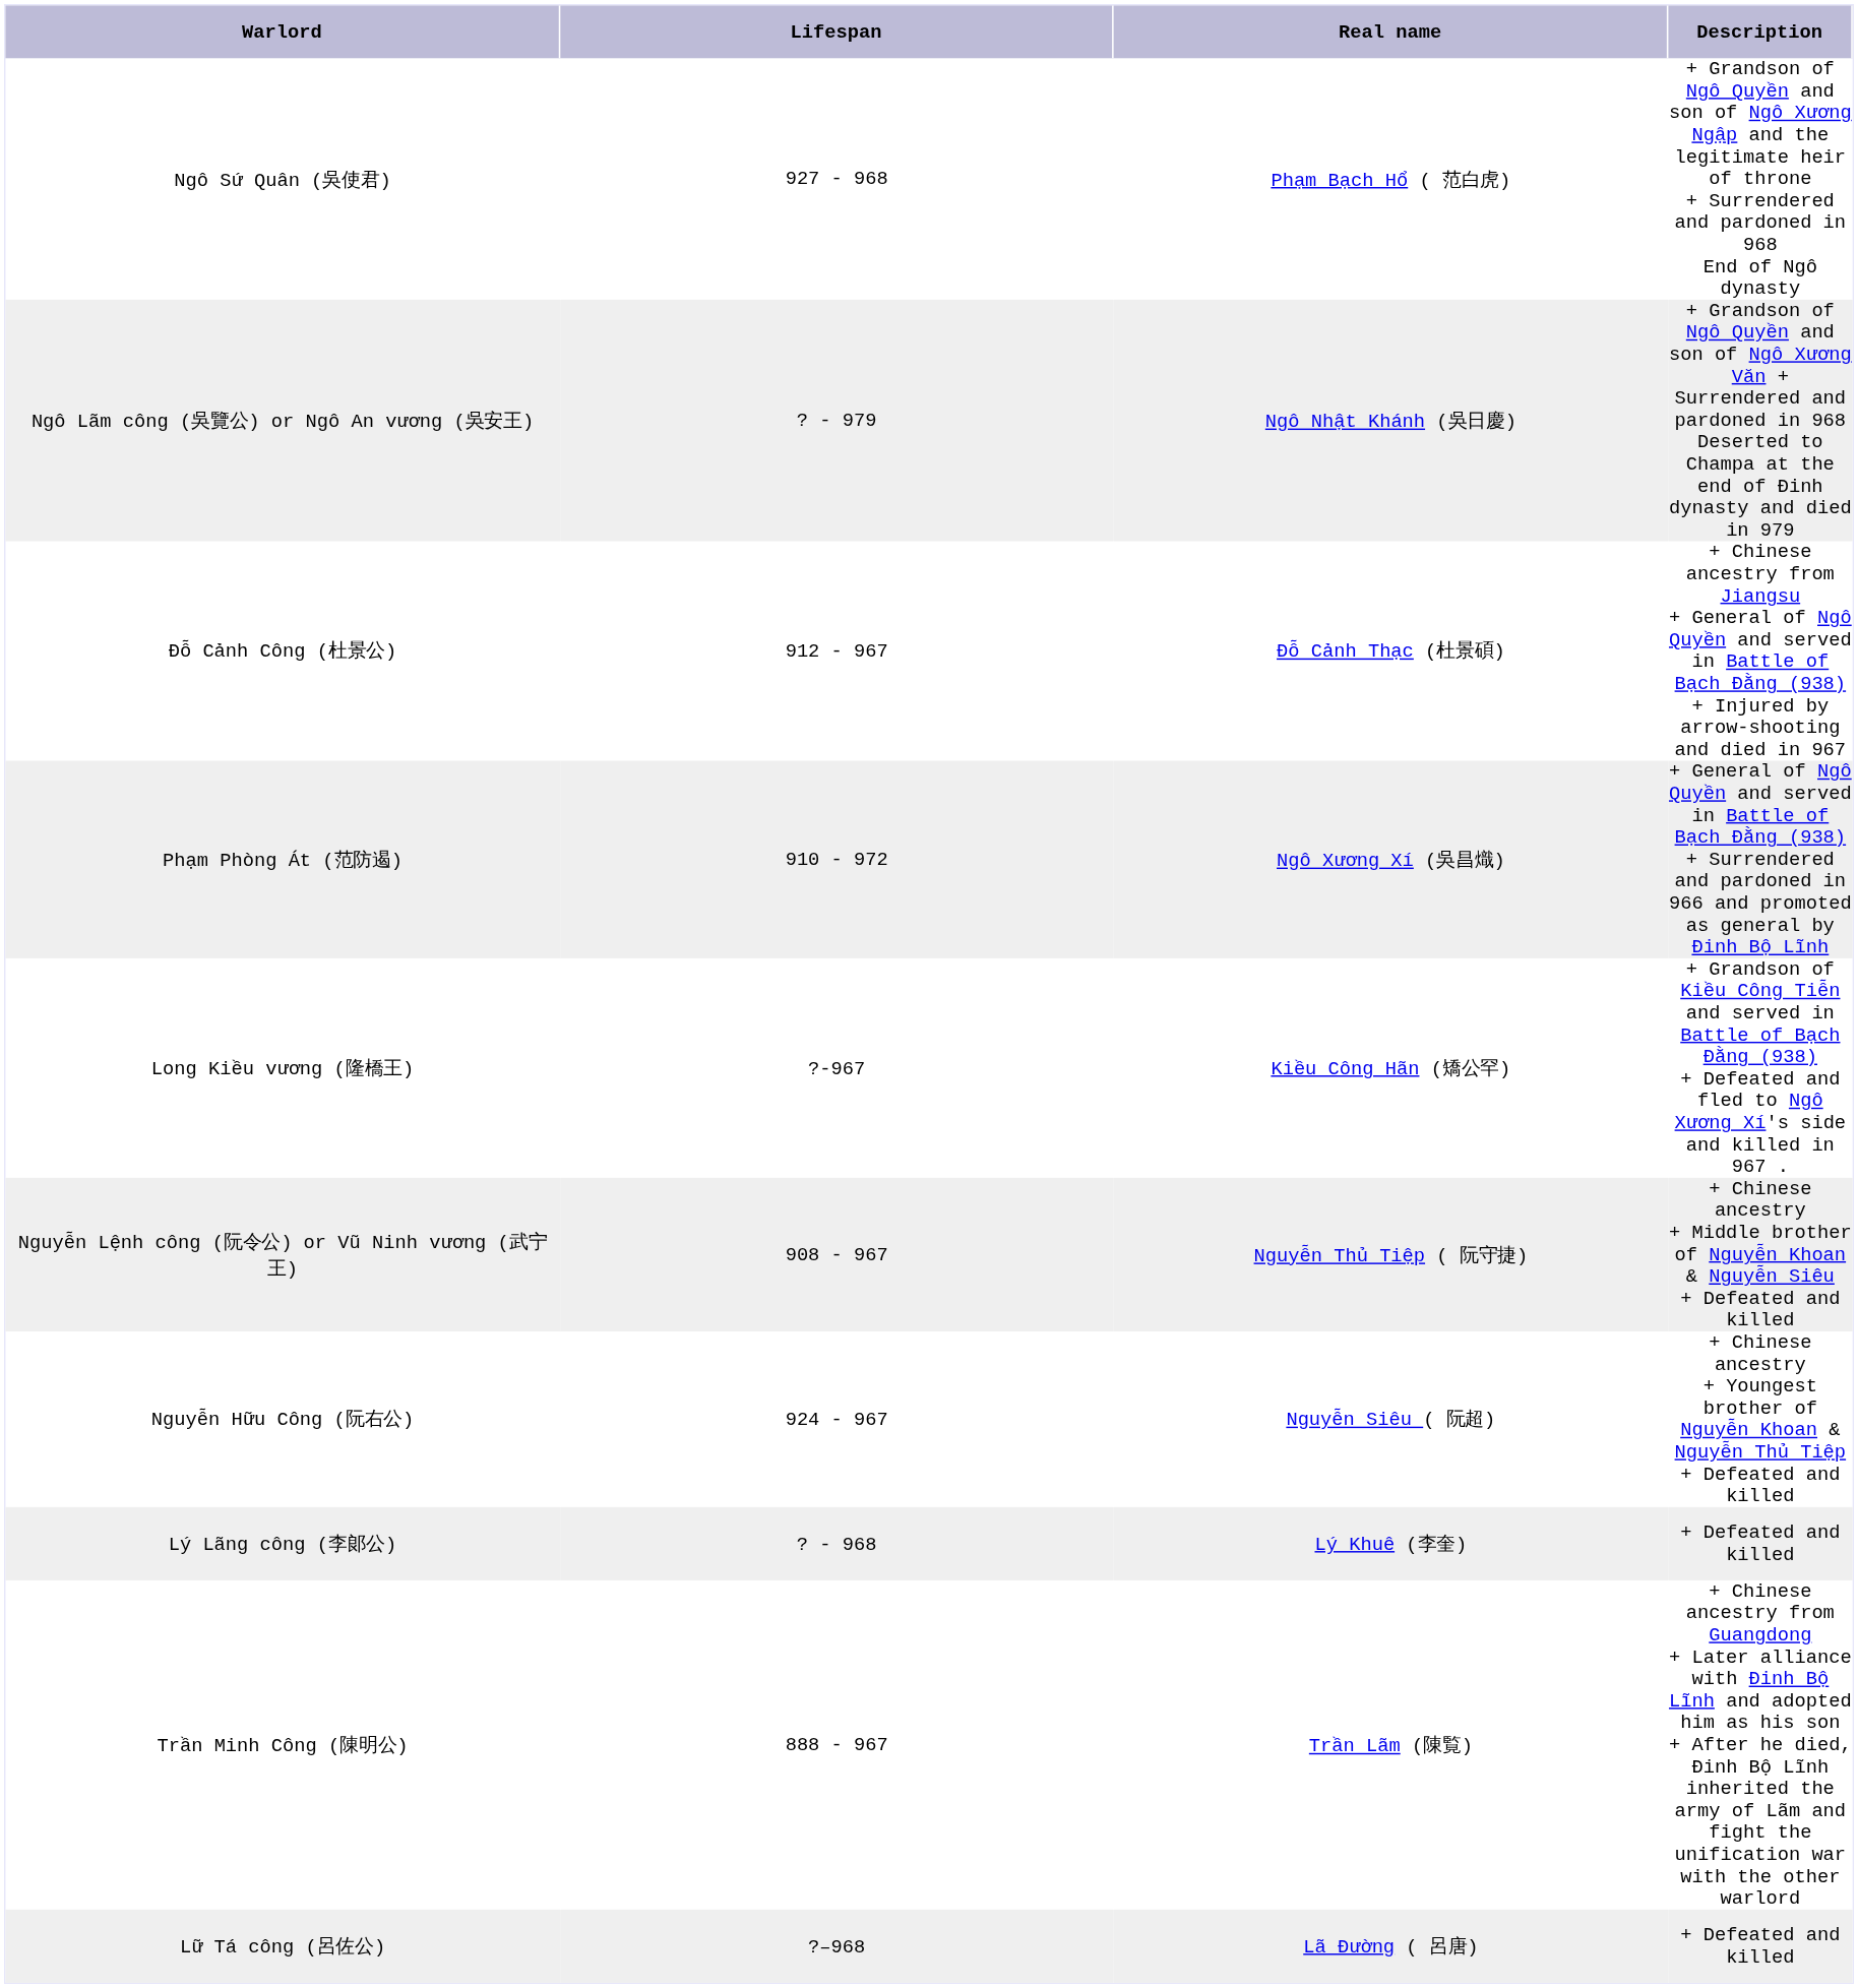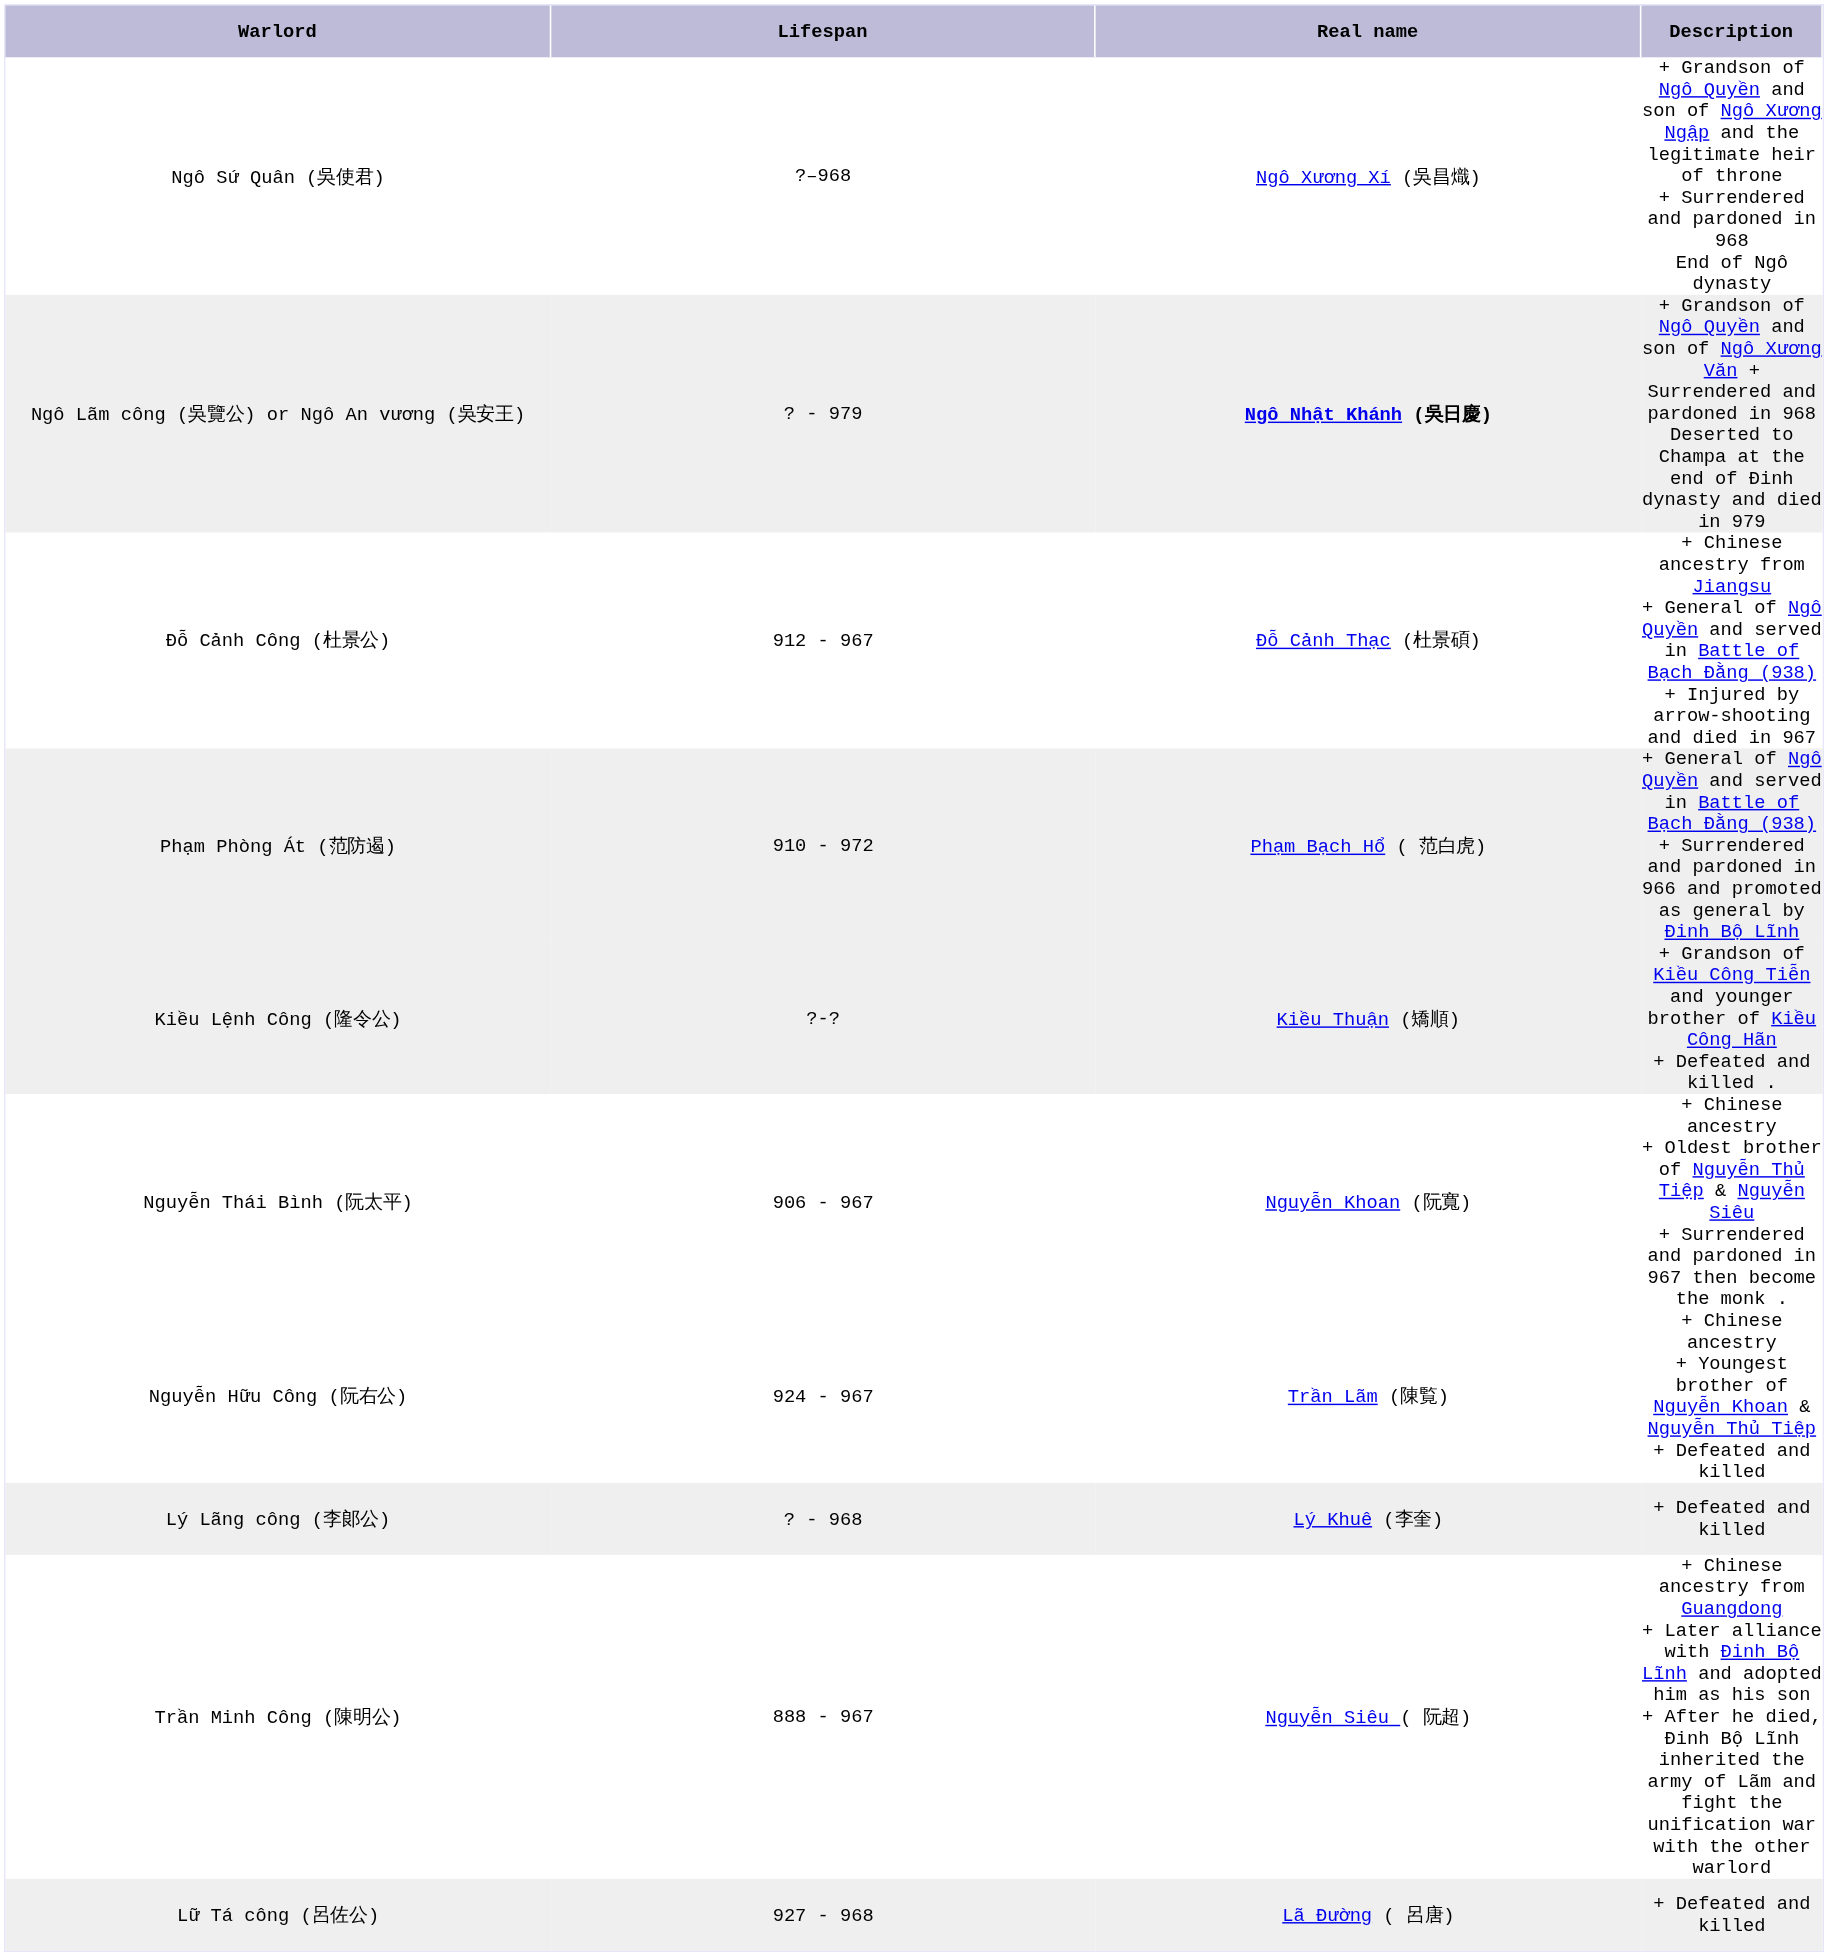 <table width=100% cellpadding=0 cellspacing=0 style="text-align: center; border: 1px solid #E6E6FA;">
 <tr bgcolor="#BDBBD7" style="height:36px;">
 <th width="30%" style="border-right: 1px solid #FFFFFF;">Warlord</th>
 <th width="30%" style="border-right: 1px solid #FFFFFF;">Lifespan</th>
 <th width="30%" style="border-right: 1px solid #FFFFFF;">Real name</th>
 <th width="30%" style="border-right: 1px solid #FFFFFF;">Description</th>
 </tr>
 <tr style="height:50px;">
 <td>Ngô Sứ Quân (吳使君)</td>
-<td>927 - 968</td>
-<td><a href='#'>Phạm Bạch Hổ</a> ( 范白虎)</td>
+<td>?–968</td>
+<td><a href='#'>Ngô Xương Xí</a> (吳昌熾)</td>
 <td>+ Grandson of <a href='#'>Ngô Quyền</a> and son of <a href='#'>Ngô Xương Ngập</a> and the legitimate heir of throne <br> + Surrendered and pardoned in 968 <br> End of Ngô dynasty</td>
 </tr>
 <tr style="height:50px;"bgcolor="#EFEFEF">
 <td>Ngô Lãm công (吳覽公) or Ngô An vương (吳安王)</td>
 <td>? - 979</td>
-<td><a href='#'>Ngô Nhật Khánh</a> (吳日慶)</td>
+<td><strong><a href='#'>Ngô Nhật Khánh</a> (吳日慶)</strong></td>
 <td>+ Grandson of <a href='#'>Ngô Quyền</a> and son of <a href='#'>Ngô Xương Văn</a>  + Surrendered and pardoned in 968 <br> Deserted to Champa at the end of Đinh dynasty and died in 979</td>
 </tr>
 <tr style="height:50px;">
 <td>Đỗ Cảnh Công (杜景公)</td>
 <td>912 - 967</td>
 <td><a href='#'>Đỗ Cảnh Thạc</a> (杜景碩)</td>
 <td>+ Chinese ancestry from <a href='#'>Jiangsu</a> <br> + General of <a href='#'>Ngô Quyền</a> and served in <a href='#'>Battle of Bạch Đằng (938)</a> <br> + Injured by arrow-shooting and died in 967</td>
 </tr>
 <tr style="height:50px;"bgcolor="#EFEFEF">
 <td>Phạm Phòng Át (范防遏)</td>
 <td>910 - 972</td>
-<td><a href='#'>Ngô Xương Xí</a> (吳昌熾)</td>
+<td><a href='#'>Phạm Bạch Hổ</a> ( 范白虎)</td>
 <td>+ General of <a href='#'>Ngô Quyền</a> and served in <a href='#'>Battle of Bạch Đằng (938)</a> <br> +  Surrendered and pardoned in 966 and promoted as general by <a href='#'>Đinh Bộ Lĩnh</a></td>
 </tr>
+<tr style="height:50px;"bgcolor="#EFEFEF">
+<td>Kiều Lệnh Công (隆令公)</td>
+<td>?-?</td>
+<td><a href='#'>Kiều Thuận</a> (矯順)</td>
+<td>+ Grandson of <a href='#'>Kiều Công Tiễn</a> and younger brother of <a href='#'>Kiều Công Hãn</a> <br> + Defeated and killed .</td>
+</tr>
 <tr style="height:50px;">
-<td>Long Kiều vương (隆橋王)</td>
-<td>?-967</td>
-<td><a href='#'>Kiều Công Hãn</a> (矯公罕)</td>
-<td>+ Grandson of <a href='#'>Kiều Công Tiễn</a> and served in <a href='#'>Battle of Bạch Đằng (938)</a> <br> +  Defeated and fled to <a href='#'>Ngô Xương Xí</a>'s side and killed in 967 .</td>
-</tr>
-<tr style="height:50px;"bgcolor="#EFEFEF">
-<td>Nguyễn Lệnh công (阮令公) or Vũ Ninh vương (武宁王)</td>
-<td>908 - 967</td>
-<td><a href='#'>Nguyễn Thủ Tiệp</a> ( 阮守捷)</td>
-<td>+ Chinese ancestry <br> + Middle brother of <a href='#'>Nguyễn Khoan</a> & <a href='#'>Nguyễn Siêu</a>  <br> + Defeated and killed</td>
+<td>Nguyễn Thái Bình (阮太平)</td>
+<td>906 - 967</td>
+<td><a href='#'>Nguyễn Khoan</a> (阮寬)</td>
+<td>+ Chinese ancestry <br> + Oldest brother of <a href='#'>Nguyễn Thủ Tiệp</a> & <a href='#'>Nguyễn Siêu</a>  <br> + Surrendered and pardoned in 967 then become the monk .</td>
 </tr>
 <tr style="height:50px;">
 <td>Nguyễn Hữu Công (阮右公)</td>
 <td>924 - 967</td>
-<td><a href='#'>Nguyễn Siêu </a>( 阮超)</td>
+<td><a href='#'>Trần Lãm</a> (陳覧)</td>
 <td>+ Chinese ancestry <br> + Youngest brother of <a href='#'>Nguyễn Khoan</a> & <a href='#'>Nguyễn Thủ Tiệp</a>  <br> + Defeated and killed</td>
 </tr>
 <tr style="height:50px;"bgcolor="#EFEFEF">
 <td>Lý Lãng công (李郞公)</td>
 <td>? - 968</td>
 <td><a href='#'>Lý Khuê</a> (李奎)</td>
 <td>+ Defeated and killed</td>
 </tr>
 <tr style="height:50px;">
 <td>Trần Minh Công (陳明公)</td>
 <td>888 - 967</td>
-<td><a href='#'>Trần Lãm</a> (陳覧)</td>
+<td><a href='#'>Nguyễn Siêu </a>( 阮超)</td>
 <td>+ Chinese ancestry from <a href='#'>Guangdong</a> <br> + Later alliance with <a href='#'>Đinh Bộ Lĩnh</a> and adopted him as his son<br> + After he died, Đinh Bộ Lĩnh inherited the army of Lãm and fight the unification war with the other warlord</td>
 </tr>
 <tr style="height:50px;"bgcolor="#EFEFEF">
 <td>Lữ Tá công (呂佐公)</td>
-<td>?–968</td>
+<td>927 - 968</td>
 <td><a href='#'>Lã Đường</a> ( 呂唐)</td>
 <td>+ Defeated and killed</td>
 </tr>
 <tr>
 <td colspan=4 align=left></td>
 </tr>
 </table>
